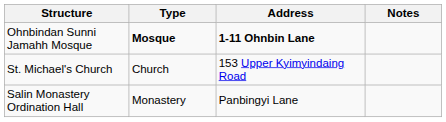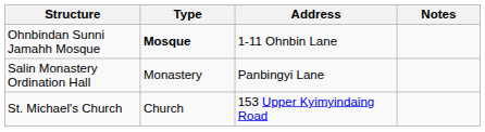 <table class="wikitable" border="1">
 <tr>
 <th width="250">Structure</th>
 <th width="150">Type</th>
 <th width="300">Address</th>
 <th width="150">Notes</th>
 </tr>
 <tr>
 <td>Ohnbindan Sunni Jamahh Mosque</td>
 <td><strong>Mosque</strong></td>
-<td><strong>1-11 Ohnbin Lane</strong></td>
+<td>1-11 Ohnbin Lane</td>
+<td></td>
+</tr>
+<tr>
+<td>Salin Monastery Ordination Hall</td>
+<td>Monastery</td>
+<td>Panbingyi Lane</td>
 <td></td>
 </tr>
 <tr>
 <td>St. Michael's Church</td>
 <td>Church</td>
 <td>153 <a href='#'>Upper Kyimyindaing Road</a></td>
 <td></td>
 </tr>
-<tr>
-<td>Salin Monastery Ordination Hall</td>
-<td>Monastery</td>
-<td>Panbingyi Lane</td>
-<td></td>
-</tr>
 </table>
